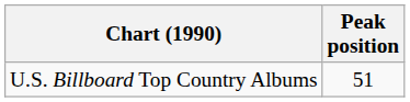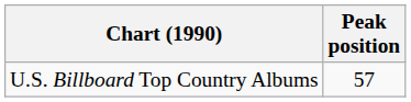 <table class="wikitable">
 <tr>
 <th>Chart (1990)</th>
 <th>Peak<br>position</th>
 </tr>
 <tr>
 <td>U.S. <em>Billboard</em> Top Country Albums</td>
-<td align="center">51</td>
+<td align="center">57</td>
 </tr>
 </table>
